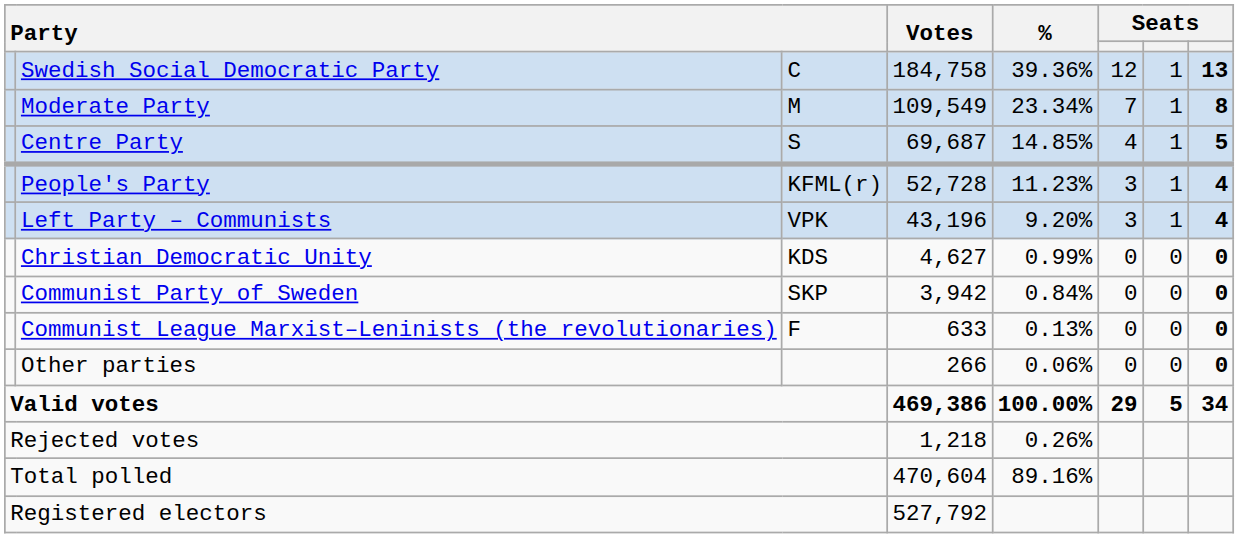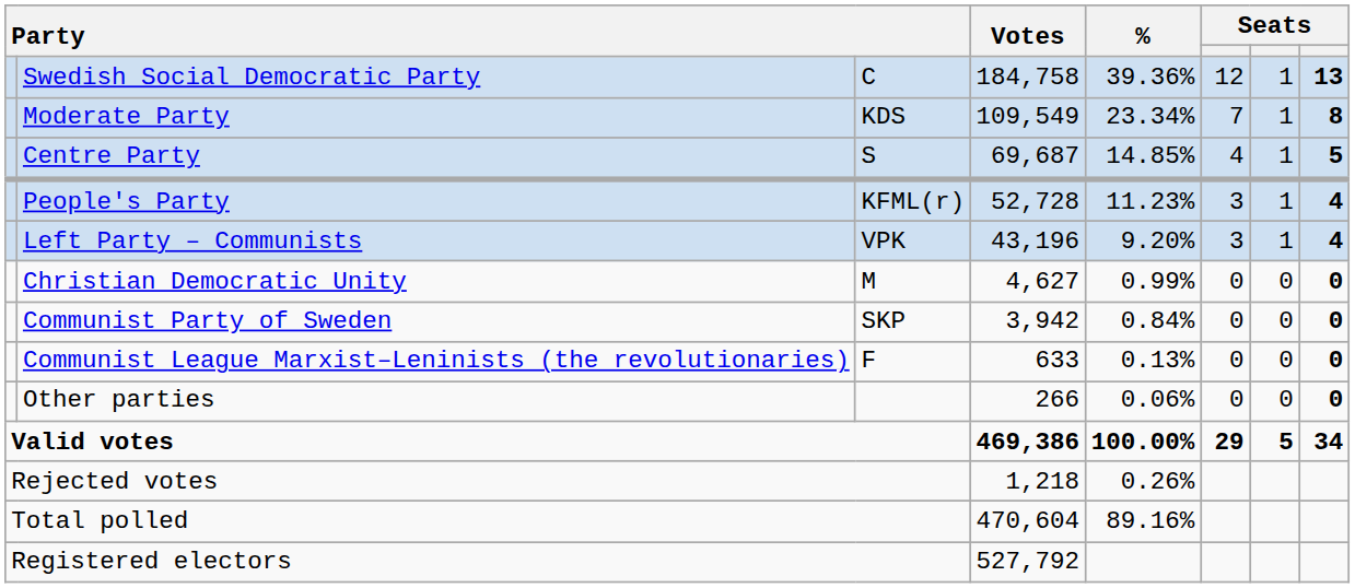 <table class="wikitable" border="1" style="text-align:right;">
 <tr>
 <th style="text-align:left;" valign=bottom rowspan=2 colspan=3>Party</th>
 <th align=center valign=bottom rowspan=2 width="50">Votes</th>
 <th align=center valign=bottom rowspan=2 width="50">%</th>
 <th colspan=3>Seats</th>
 </tr>
 <tr>
 <th align=center valign=bottom width="20"><small></small></th>
 <th align=center valign=bottom width="20"><small><a href='#'></a></small></th>
 <th align=center valign=bottom width="20"><small></small></th>
 </tr>
 <tr style="background:#CEE0F2;">
 <td></td>
 <td align=left style="white-space: nowrap;"><a href='#'>Swedish Social Democratic Party</a></td>
 <td align=left>C</td>
 <td>184,758</td>
 <td>39.36%</td>
 <td>12</td>
 <td>1</td>
 <td><strong>13</strong></td>
 </tr>
 <tr style="background:#CEE0F2;">
 <td></td>
 <td align=left><a href='#'>Moderate Party</a></td>
-<td align=left>M</td>
+<td align=left>KDS</td>
 <td>109,549</td>
 <td>23.34%</td>
 <td>7</td>
 <td>1</td>
 <td><strong>8</strong></td>
 </tr>
 <tr style="background:#CEE0F2;">
 <td></td>
 <td align=left><a href='#'>Centre Party</a></td>
 <td align=left>S</td>
 <td>69,687</td>
 <td>14.85%</td>
 <td>4</td>
 <td>1</td>
 <td><strong>5</strong></td>
 </tr>
 <tr style="background:#CEE0F2; border-top:3px solid darkgray;">
 <td></td>
 <td align=left><a href='#'>People's Party</a></td>
 <td align=left>KFML(r)</td>
 <td>52,728</td>
 <td>11.23%</td>
 <td>3</td>
 <td>1</td>
 <td><strong>4</strong></td>
 </tr>
 <tr style="background:#CEE0F2;">
 <td></td>
 <td align=left><a href='#'>Left Party – Communists</a></td>
 <td align=left>VPK</td>
 <td>43,196</td>
 <td>9.20%</td>
 <td>3</td>
 <td>1</td>
 <td><strong>4</strong></td>
 </tr>
 <tr>
 <td></td>
 <td align=left><a href='#'>Christian Democratic Unity</a></td>
-<td align=left>KDS</td>
+<td align=left>M</td>
 <td>4,627</td>
 <td>0.99%</td>
 <td>0</td>
 <td>0</td>
 <td><strong>0</strong></td>
 </tr>
 <tr>
 <td></td>
 <td align=left><a href='#'>Communist Party of Sweden</a></td>
 <td align=left>SKP</td>
 <td>3,942</td>
 <td>0.84%</td>
 <td>0</td>
 <td>0</td>
 <td><strong>0</strong></td>
 </tr>
 <tr>
 <td></td>
 <td align=left><a href='#'>Communist League Marxist–Leninists (the revolutionaries)</a></td>
 <td align=left>F</td>
 <td>633</td>
 <td>0.13%</td>
 <td>0</td>
 <td>0</td>
 <td><strong>0</strong></td>
 </tr>
 <tr>
 <td></td>
 <td align=left>Other parties</td>
 <td></td>
 <td>266</td>
 <td>0.06%</td>
 <td>0</td>
 <td>0</td>
 <td><strong>0</strong></td>
 </tr>
 <tr style="font-weight:bold">
 <td align=left colspan=3>Valid votes</td>
 <td>469,386</td>
 <td>100.00%</td>
 <td>29</td>
 <td>5</td>
 <td>34</td>
 </tr>
 <tr>
 <td align=left colspan=3>Rejected votes</td>
 <td>1,218</td>
 <td>0.26%</td>
 <td></td>
 <td></td>
 <td></td>
 </tr>
 <tr>
 <td align=left colspan=3>Total polled</td>
 <td>470,604</td>
 <td>89.16%</td>
 <td></td>
 <td></td>
 <td></td>
 </tr>
 <tr>
 <td align=left colspan=3>Registered electors</td>
 <td>527,792</td>
 <td></td>
 <td></td>
 <td></td>
 <td></td>
 </tr>
 </table>
